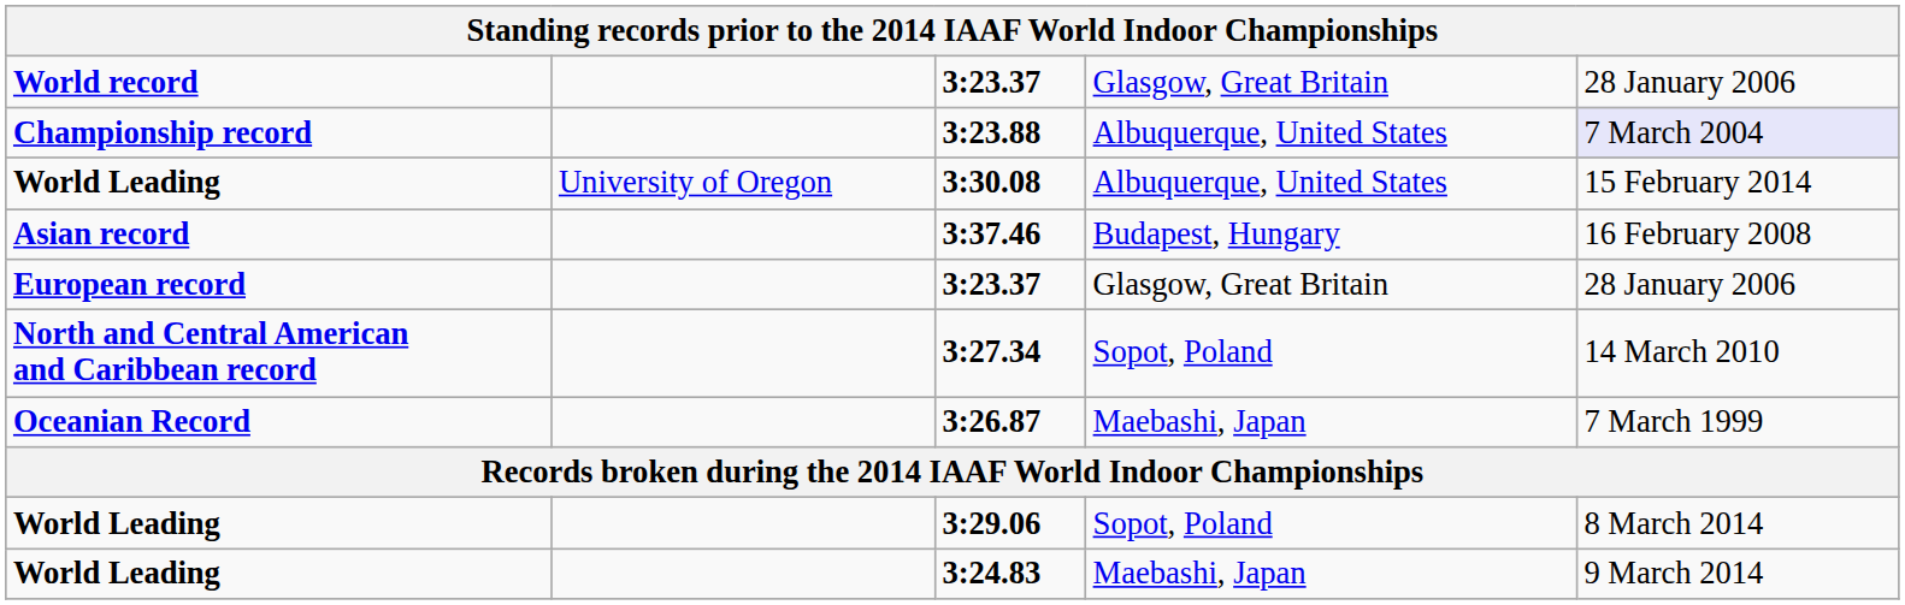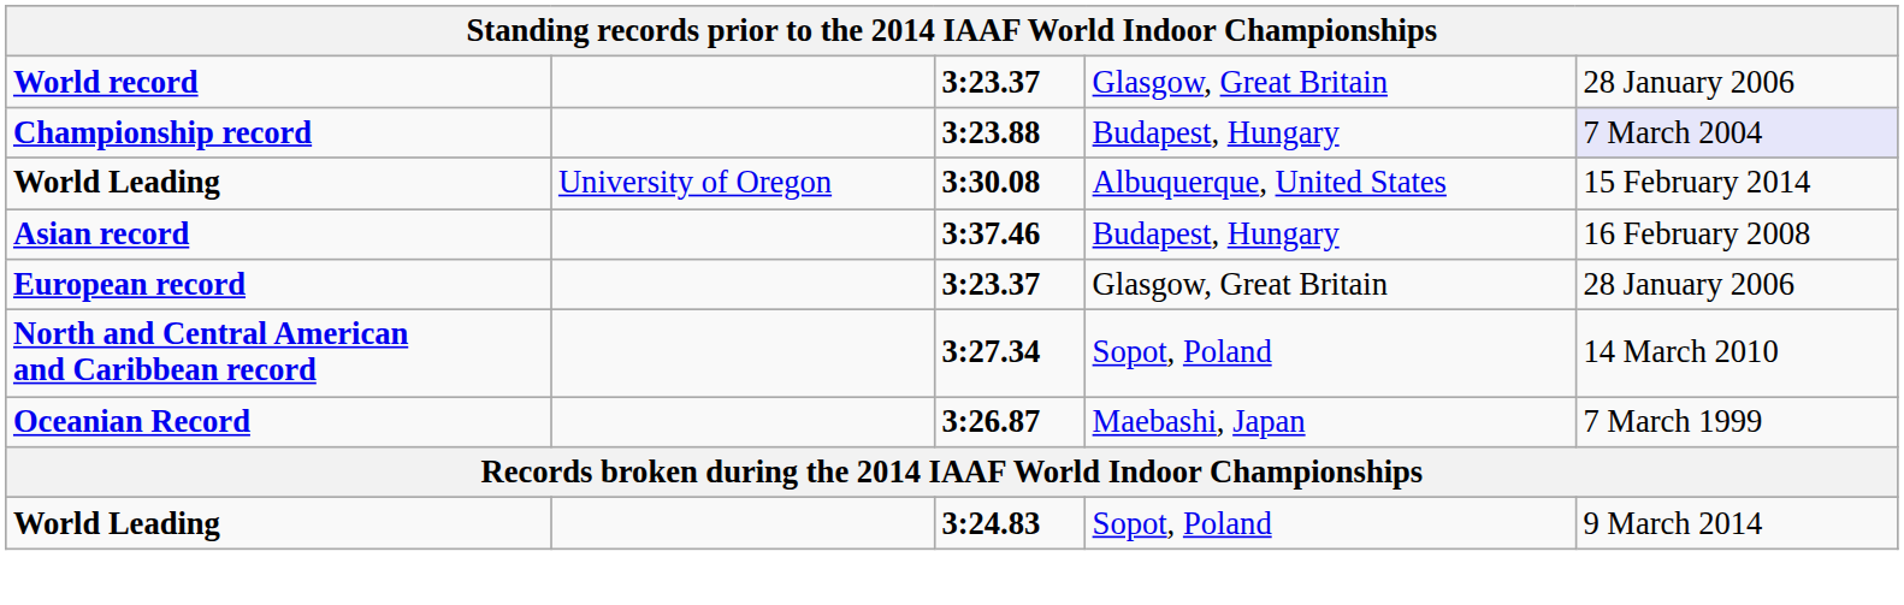 <table class="wikitable" width=75%>
 <tr>
 <th colspan="5">Standing records prior to the 2014 IAAF World Indoor Championships</th>
 </tr>
 <tr>
 <td><strong><a href='#'>World record</a></strong></td>
 <td></td>
 <td><strong>3:23.37</strong></td>
 <td><a href='#'>Glasgow</a>, <a href='#'>Great Britain</a></td>
 <td>28 January 2006</td>
 </tr>
 <tr>
 <td><strong><a href='#'>Championship record</a></strong></td>
 <td></td>
 <td><strong>3:23.88</strong></td>
-<td><a href='#'>Albuquerque</a>, <a href='#'>United States</a></td>
+<td><a href='#'>Budapest</a>, <a href='#'>Hungary</a></td>
 <td style="background: lavender;">7 March 2004</td>
 </tr>
 <tr>
 <td><strong>World Leading</strong></td>
 <td><a href='#'>University of Oregon</a></td>
 <td><strong>3:30.08</strong></td>
 <td><a href='#'>Albuquerque</a>, <a href='#'>United States</a></td>
 <td>15 February 2014</td>
 </tr>
 <tr>
 <td><strong><a href='#'>Asian record</a></strong></td>
 <td></td>
 <td><strong>3:37.46</strong></td>
 <td><a href='#'>Budapest</a>, <a href='#'>Hungary</a></td>
 <td>16 February 2008</td>
 </tr>
 <tr>
 <td><strong><a href='#'>European record</a></strong></td>
 <td></td>
 <td><strong>3:23.37</strong></td>
 <td>Glasgow, Great Britain</td>
 <td>28 January 2006</td>
 </tr>
 <tr>
 <td><strong><a href='#'>North and Central American <br>and Caribbean record</a></strong></td>
 <td></td>
 <td><strong>3:27.34</strong></td>
 <td><a href='#'>Sopot</a>, <a href='#'>Poland</a></td>
 <td>14 March 2010</td>
 </tr>
 <tr>
 <td><strong><a href='#'>Oceanian Record</a></strong></td>
 <td></td>
 <td><strong>3:26.87</strong></td>
 <td><a href='#'>Maebashi</a>, <a href='#'>Japan</a></td>
 <td>7 March 1999</td>
 </tr>
 <tr>
 <th colspan="5">Records broken during the 2014 IAAF World Indoor Championships</th>
 </tr>
 <tr>
 <td><strong>World Leading</strong></td>
 <td></td>
-<td><strong>3:29.06</strong></td>
+<td><strong>3:24.83</strong></td>
 <td><a href='#'>Sopot</a>, <a href='#'>Poland</a></td>
-<td>8 March 2014</td>
-</tr>
-<tr>
-<td><strong>World Leading</strong></td>
-<td></td>
-<td><strong>3:24.83</strong></td>
-<td><a href='#'>Maebashi</a>, <a href='#'>Japan</a></td>
 <td>9 March 2014</td>
 </tr>
 </table>
